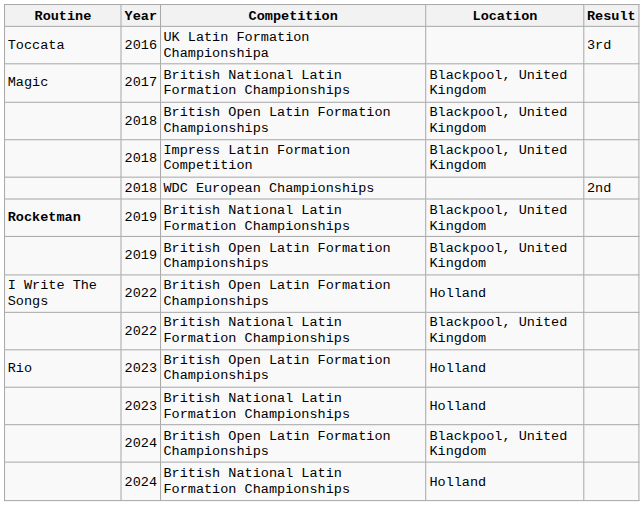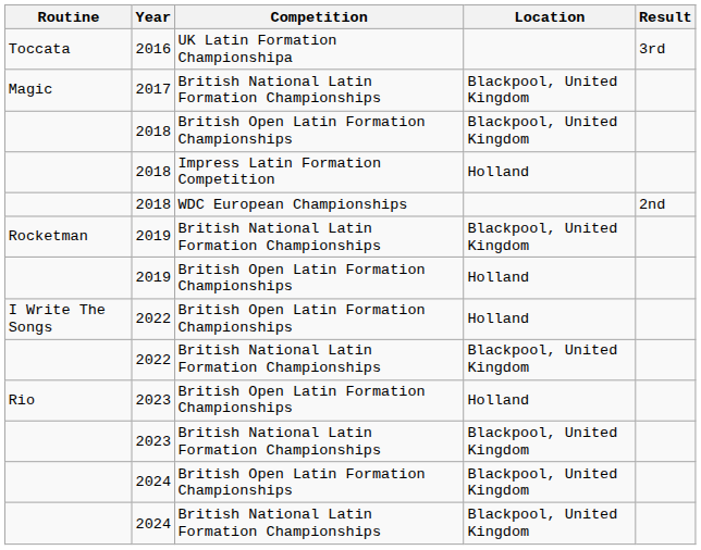 <table class="wikitable">
 <tr>
 <th>Routine</th>
 <th>Year</th>
 <th>Competition</th>
 <th>Location</th>
 <th>Result</th>
 </tr>
 <tr>
 <td>Toccata</td>
 <td>2016</td>
 <td>UK Latin Formation Championshipa</td>
 <td></td>
 <td>3rd</td>
 </tr>
 <tr>
 <td>Magic</td>
 <td>2017</td>
 <td>British National Latin Formation Championships</td>
 <td>Blackpool, United Kingdom</td>
 <td></td>
 </tr>
 <tr>
 <td></td>
 <td>2018</td>
 <td>British Open Latin Formation Championships</td>
 <td>Blackpool, United Kingdom</td>
 <td></td>
 </tr>
 <tr>
 <td></td>
 <td>2018</td>
 <td>Impress Latin Formation Competition</td>
-<td>Blackpool, United Kingdom</td>
+<td>Holland</td>
 <td></td>
 </tr>
 <tr>
 <td></td>
 <td>2018</td>
 <td>WDC European Championships</td>
 <td></td>
 <td>2nd</td>
 </tr>
 <tr>
-<td><strong>Rocketman</strong></td>
+<td>Rocketman</td>
 <td>2019</td>
 <td>British National Latin Formation Championships</td>
 <td>Blackpool, United Kingdom</td>
 <td></td>
 </tr>
 <tr>
 <td></td>
 <td>2019</td>
 <td>British Open Latin Formation Championships</td>
-<td>Blackpool, United Kingdom</td>
+<td>Holland</td>
 <td></td>
 </tr>
 <tr>
 <td>I Write The Songs</td>
 <td>2022</td>
 <td>British Open Latin Formation Championships</td>
 <td>Holland</td>
 <td></td>
 </tr>
 <tr>
 <td></td>
 <td>2022</td>
 <td>British National Latin Formation Championships</td>
 <td>Blackpool, United Kingdom</td>
 <td></td>
 </tr>
 <tr>
 <td>Rio</td>
 <td>2023</td>
 <td>British Open Latin Formation Championships</td>
 <td>Holland</td>
 <td></td>
 </tr>
 <tr>
 <td></td>
 <td>2023</td>
 <td>British National Latin Formation Championships</td>
-<td>Holland</td>
+<td>Blackpool, United Kingdom</td>
 <td></td>
 </tr>
 <tr>
 <td></td>
 <td>2024</td>
 <td>British Open Latin Formation Championships</td>
 <td>Blackpool, United Kingdom</td>
 <td></td>
 </tr>
 <tr>
 <td></td>
 <td>2024</td>
 <td>British National Latin Formation Championships</td>
-<td>Holland</td>
+<td>Blackpool, United Kingdom</td>
 <td></td>
 </tr>
 </table>
